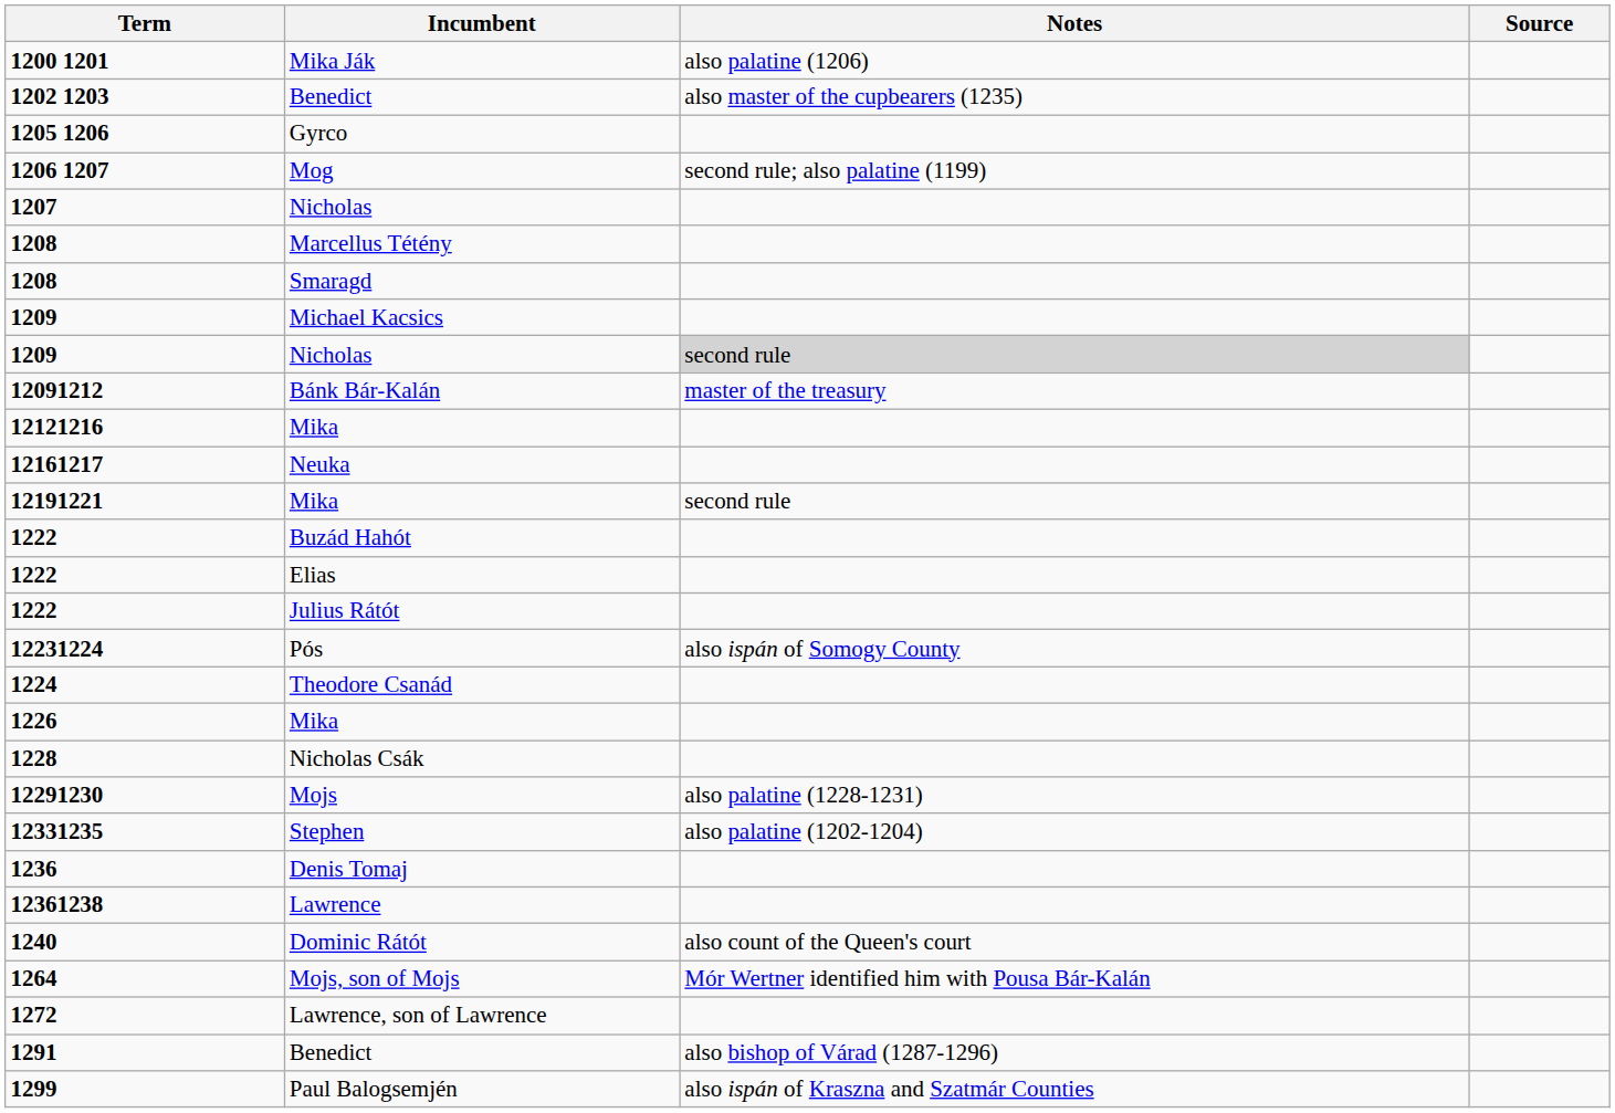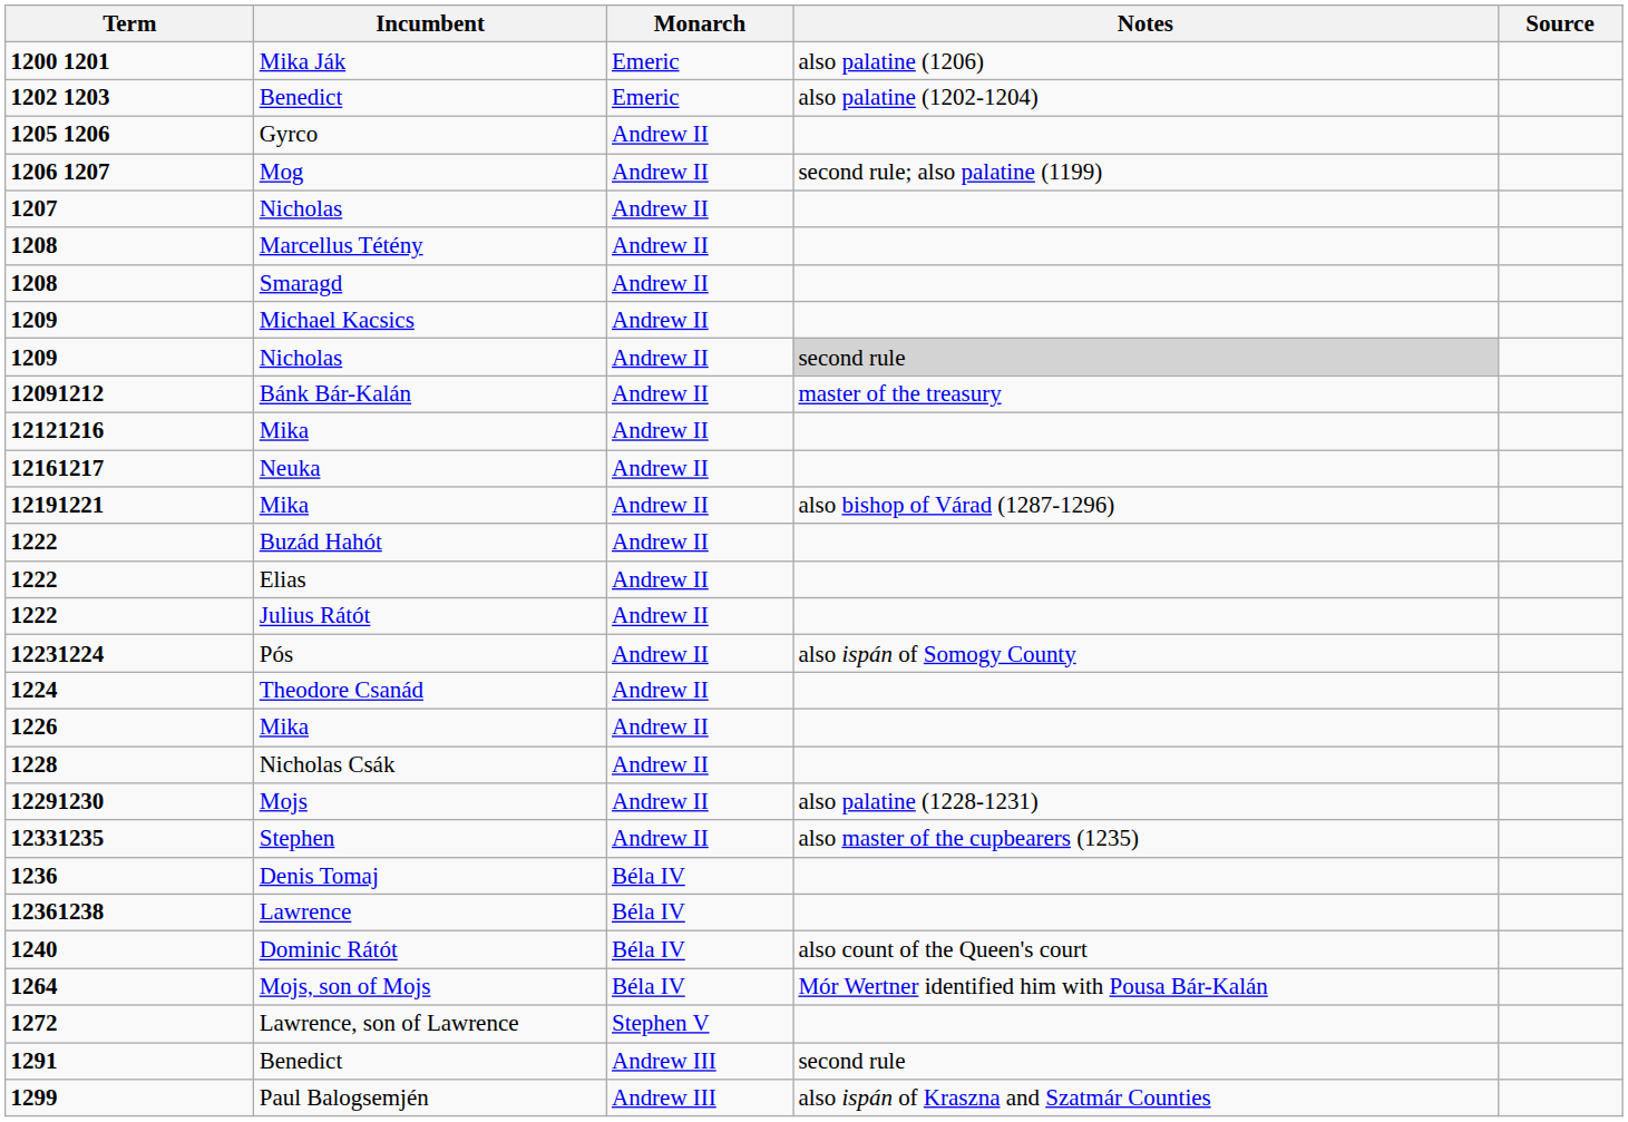 <table class="wikitable" style="width: 70%">
 <tr>
 <th scope="col" width="12%">Term</th>
 <th scope="col" width="17%">Incumbent</th>
+<th scope="col" width="9%">Monarch</th>
 <th scope="col" width="34%">Notes</th>
 <th scope="col" width="6%">Source</th>
 </tr>
 <tr>
 <td><strong> 1200 1201</strong></td>
 <td><a href='#'>Mika Ják</a></td>
+<td><a href='#'>Emeric</a></td>
 <td>also <a href='#'>palatine</a> (1206)</td>
 <td></td>
 </tr>
 <tr>
 <td><strong> 1202 1203</strong></td>
 <td><a href='#'>Benedict</a></td>
-<td>also <a href='#'>master of the cupbearers</a> (1235)</td>
+<td><a href='#'>Emeric</a></td>
+<td>also <a href='#'>palatine</a> (1202-1204)</td>
 <td></td>
 </tr>
 <tr>
 <td><strong> 1205 1206</strong></td>
 <td>Gyrco</td>
+<td><a href='#'>Andrew II</a></td>
 <td></td>
 <td></td>
 </tr>
 <tr>
 <td><strong> 1206 1207</strong></td>
 <td><a href='#'>Mog</a></td>
+<td><a href='#'>Andrew II</a></td>
 <td>second rule; also <a href='#'>palatine</a> (1199)</td>
 <td></td>
 </tr>
 <tr>
 <td><strong> 1207</strong></td>
 <td><a href='#'>Nicholas</a></td>
+<td><a href='#'>Andrew II</a></td>
 <td></td>
 <td></td>
 </tr>
 <tr>
 <td><strong> 1208</strong></td>
 <td><a href='#'>Marcellus Tétény</a></td>
+<td><a href='#'>Andrew II</a></td>
 <td></td>
 <td></td>
 </tr>
 <tr>
 <td><strong> 1208</strong></td>
 <td><a href='#'>Smaragd</a></td>
+<td><a href='#'>Andrew II</a></td>
 <td></td>
 <td></td>
 </tr>
 <tr>
 <td><strong> 1209</strong></td>
 <td><a href='#'>Michael Kacsics</a></td>
+<td><a href='#'>Andrew II</a></td>
 <td></td>
 <td></td>
 </tr>
 <tr>
 <td><strong> 1209</strong></td>
 <td><a href='#'>Nicholas</a></td>
+<td><a href='#'>Andrew II</a></td>
 <td style="background: lightgrey;">second rule</td>
 <td></td>
 </tr>
 <tr>
 <td><strong>12091212</strong></td>
 <td><a href='#'>Bánk Bár-Kalán</a></td>
+<td><a href='#'>Andrew II</a></td>
 <td><a href='#'>master of the treasury</a></td>
 <td></td>
 </tr>
 <tr>
 <td><strong>12121216</strong></td>
 <td><a href='#'>Mika</a></td>
+<td><a href='#'>Andrew II</a></td>
 <td></td>
 <td></td>
 </tr>
 <tr>
 <td><strong>12161217</strong></td>
 <td><a href='#'>Neuka</a></td>
+<td><a href='#'>Andrew II</a></td>
 <td></td>
 <td></td>
 </tr>
 <tr>
 <td><strong>12191221</strong></td>
 <td><a href='#'>Mika</a></td>
-<td>second rule</td>
+<td><a href='#'>Andrew II</a></td>
+<td>also <a href='#'>bishop of Várad</a> (1287-1296)</td>
 <td></td>
 </tr>
 <tr>
 <td><strong>1222</strong></td>
 <td><a href='#'>Buzád Hahót</a></td>
+<td><a href='#'>Andrew II</a></td>
 <td></td>
 <td></td>
 </tr>
 <tr>
 <td><strong>1222</strong></td>
 <td>Elias</td>
+<td><a href='#'>Andrew II</a></td>
 <td></td>
 <td></td>
 </tr>
 <tr>
 <td><strong>1222</strong></td>
 <td><a href='#'>Julius Rátót</a></td>
+<td><a href='#'>Andrew II</a></td>
 <td></td>
 <td></td>
 </tr>
 <tr>
 <td><strong>12231224</strong></td>
 <td>Pós</td>
+<td><a href='#'>Andrew II</a></td>
 <td>also <em>ispán</em> of <a href='#'>Somogy County</a></td>
 <td></td>
 </tr>
 <tr>
 <td><strong>1224</strong></td>
 <td><a href='#'>Theodore Csanád</a></td>
+<td><a href='#'>Andrew II</a></td>
 <td></td>
 <td></td>
 </tr>
 <tr>
 <td><strong>1226</strong></td>
 <td><a href='#'>Mika</a></td>
+<td><a href='#'>Andrew II</a></td>
 <td></td>
 <td></td>
 </tr>
 <tr>
 <td><strong>1228</strong></td>
 <td>Nicholas Csák</td>
+<td><a href='#'>Andrew II</a></td>
 <td></td>
 <td></td>
 </tr>
 <tr>
 <td><strong>12291230</strong></td>
 <td><a href='#'>Mojs</a></td>
+<td><a href='#'>Andrew II</a></td>
 <td>also <a href='#'>palatine</a> (1228-1231)</td>
 <td></td>
 </tr>
 <tr>
 <td><strong>12331235</strong></td>
 <td><a href='#'>Stephen</a></td>
-<td>also <a href='#'>palatine</a> (1202-1204)</td>
+<td><a href='#'>Andrew II</a></td>
+<td>also <a href='#'>master of the cupbearers</a> (1235)</td>
 <td></td>
 </tr>
 <tr>
 <td><strong>1236</strong></td>
 <td><a href='#'>Denis Tomaj</a></td>
+<td><a href='#'>Béla IV</a></td>
 <td></td>
 <td></td>
 </tr>
 <tr>
 <td><strong>12361238</strong></td>
 <td><a href='#'>Lawrence</a></td>
+<td><a href='#'>Béla IV</a></td>
 <td></td>
 <td></td>
 </tr>
 <tr>
 <td><strong>1240</strong></td>
 <td><a href='#'>Dominic Rátót</a></td>
+<td><a href='#'>Béla IV</a></td>
 <td>also count of the Queen's court</td>
 <td></td>
 </tr>
 <tr>
 <td><strong>1264</strong></td>
 <td><a href='#'>Mojs, son of Mojs</a></td>
+<td><a href='#'>Béla IV</a></td>
 <td><a href='#'>Mór Wertner</a> identified him with <a href='#'>Pousa Bár-Kalán</a></td>
 <td></td>
 </tr>
 <tr>
 <td><strong>1272</strong></td>
 <td>Lawrence, son of Lawrence</td>
+<td><a href='#'>Stephen V</a></td>
 <td></td>
 <td></td>
 </tr>
 <tr>
 <td><strong>1291</strong></td>
 <td>Benedict</td>
-<td>also <a href='#'>bishop of Várad</a> (1287-1296)</td>
+<td><a href='#'>Andrew III</a></td>
+<td>second rule</td>
 <td></td>
 </tr>
 <tr>
 <td><strong> 1299</strong></td>
 <td>Paul Balogsemjén</td>
+<td><a href='#'>Andrew III</a></td>
 <td>also <em>ispán</em> of <a href='#'>Kraszna</a> and <a href='#'>Szatmár Counties</a></td>
 <td></td>
 </tr>
 </table>
